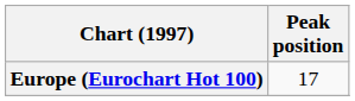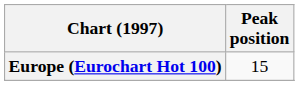 <table class="wikitable sortable plainrowheaders" style="text-align:center">
 <tr>
 <th>Chart (1997)</th>
 <th>Peak<br>position</th>
 </tr>
 <tr>
 <th scope="row">Europe (<a href='#'>Eurochart Hot 100</a>)</th>
-<td>17</td>
+<td>15</td>
 </tr>
 <tr>
 </tr>
 <tr>
 </tr>
 <tr>
 </tr>
 <tr>
 </tr>
 <tr>
 </tr>
 </table>
